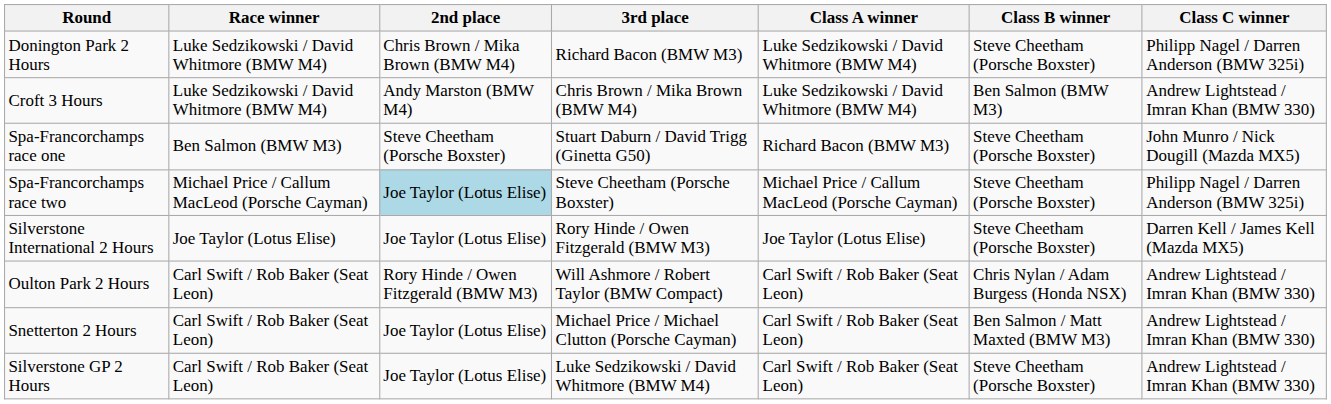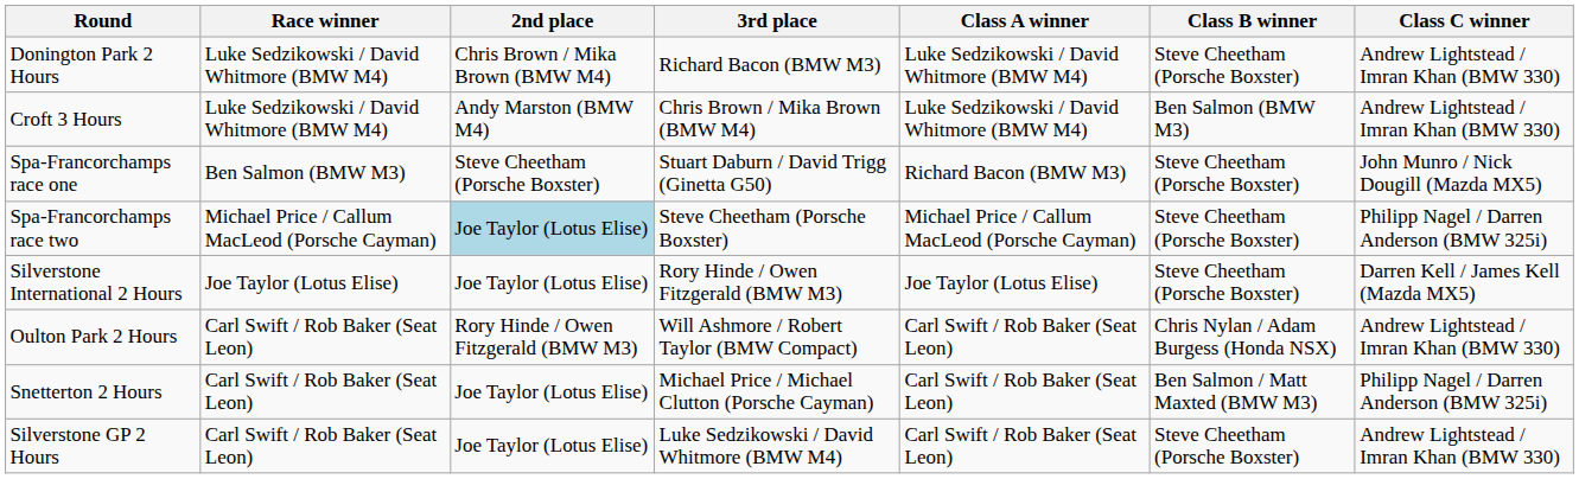 <table class="wikitable">
 <tr>
 <th>Round</th>
 <th>Race winner</th>
 <th>2nd place</th>
 <th>3rd place</th>
 <th>Class A winner</th>
 <th>Class B winner</th>
 <th>Class C winner</th>
 </tr>
 <tr>
 <td>Donington Park 2 Hours</td>
 <td>Luke Sedzikowski / David Whitmore (BMW M4)</td>
 <td>Chris Brown / Mika Brown (BMW M4)</td>
 <td>Richard Bacon (BMW M3)</td>
 <td>Luke Sedzikowski / David Whitmore (BMW M4)</td>
 <td>Steve Cheetham (Porsche Boxster)</td>
-<td>Philipp Nagel / Darren Anderson (BMW 325i)</td>
+<td>Andrew Lightstead / Imran Khan (BMW 330)</td>
 </tr>
 <tr>
 <td>Croft 3 Hours</td>
 <td>Luke Sedzikowski / David Whitmore (BMW M4)</td>
 <td>Andy Marston (BMW M4)</td>
 <td>Chris Brown / Mika Brown (BMW M4)</td>
 <td>Luke Sedzikowski / David Whitmore (BMW M4)</td>
 <td>Ben Salmon (BMW M3)</td>
 <td>Andrew Lightstead / Imran Khan (BMW 330)</td>
 </tr>
 <tr>
 <td>Spa-Francorchamps race one</td>
 <td>Ben Salmon (BMW M3)</td>
 <td>Steve Cheetham (Porsche Boxster)</td>
 <td>Stuart Daburn / David Trigg (Ginetta G50)</td>
 <td>Richard Bacon (BMW M3)</td>
 <td>Steve Cheetham (Porsche Boxster)</td>
 <td>John Munro / Nick Dougill (Mazda MX5)</td>
 </tr>
 <tr>
 <td>Spa-Francorchamps race two</td>
 <td>Michael Price / Callum MacLeod (Porsche Cayman)</td>
 <td style="background: lightblue;">Joe Taylor (Lotus Elise)</td>
 <td>Steve Cheetham (Porsche Boxster)</td>
 <td>Michael Price / Callum MacLeod (Porsche Cayman)</td>
 <td>Steve Cheetham (Porsche Boxster)</td>
 <td>Philipp Nagel / Darren Anderson (BMW 325i)</td>
 </tr>
 <tr>
 <td>Silverstone International 2 Hours</td>
 <td>Joe Taylor (Lotus Elise)</td>
 <td>Joe Taylor (Lotus Elise)</td>
 <td>Rory Hinde / Owen Fitzgerald (BMW M3)</td>
 <td>Joe Taylor (Lotus Elise)</td>
 <td>Steve Cheetham (Porsche Boxster)</td>
 <td>Darren Kell / James Kell (Mazda MX5)</td>
 </tr>
 <tr>
 <td>Oulton Park 2 Hours</td>
 <td>Carl Swift / Rob Baker (Seat Leon)</td>
 <td>Rory Hinde / Owen Fitzgerald (BMW M3)</td>
 <td>Will Ashmore / Robert Taylor (BMW Compact)</td>
 <td>Carl Swift / Rob Baker (Seat Leon)</td>
 <td>Chris Nylan / Adam Burgess (Honda NSX)</td>
 <td>Andrew Lightstead / Imran Khan (BMW 330)</td>
 </tr>
 <tr>
 <td>Snetterton 2 Hours</td>
 <td>Carl Swift / Rob Baker (Seat Leon)</td>
 <td>Joe Taylor (Lotus Elise)</td>
 <td>Michael Price / Michael Clutton (Porsche Cayman)</td>
 <td>Carl Swift / Rob Baker (Seat Leon)</td>
 <td>Ben Salmon / Matt Maxted (BMW M3)</td>
-<td>Andrew Lightstead / Imran Khan (BMW 330)</td>
+<td>Philipp Nagel / Darren Anderson (BMW 325i)</td>
 </tr>
 <tr>
 <td>Silverstone GP 2 Hours</td>
 <td>Carl Swift / Rob Baker (Seat Leon)</td>
 <td>Joe Taylor (Lotus Elise)</td>
 <td>Luke Sedzikowski / David Whitmore (BMW M4)</td>
 <td>Carl Swift / Rob Baker (Seat Leon)</td>
 <td>Steve Cheetham (Porsche Boxster)</td>
 <td>Andrew Lightstead / Imran Khan (BMW 330)</td>
 </tr>
 </table>
